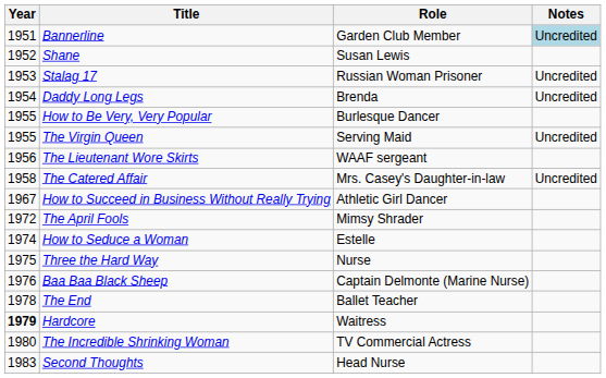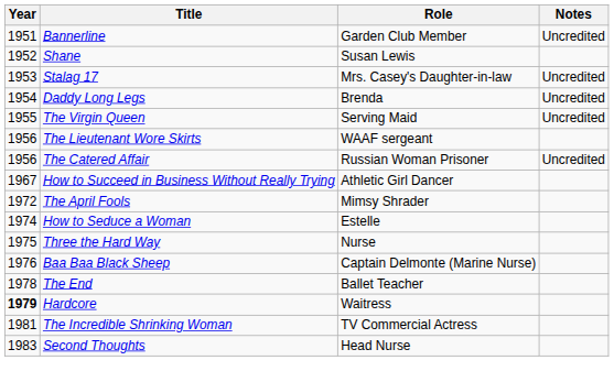 <table class="wikitable">
 <tr>
 <th>Year</th>
 <th>Title</th>
 <th>Role</th>
 <th>Notes</th>
 </tr>
 <tr>
 <td>1951</td>
 <td><em><a href='#'>Bannerline</a></em></td>
 <td>Garden Club Member</td>
-<td style="background: lightblue;">Uncredited</td>
+<td>Uncredited</td>
 </tr>
 <tr>
 <td>1952</td>
 <td><em><a href='#'>Shane</a></em></td>
 <td>Susan Lewis</td>
 <td></td>
 </tr>
 <tr>
 <td>1953</td>
 <td><em><a href='#'>Stalag 17</a></em></td>
-<td>Russian Woman Prisoner</td>
+<td>Mrs. Casey's Daughter-in-law</td>
 <td>Uncredited</td>
 </tr>
 <tr>
 <td>1954</td>
 <td><em><a href='#'>Daddy Long Legs</a></em></td>
 <td>Brenda</td>
 <td>Uncredited</td>
-</tr>
-<tr>
-<td>1955</td>
-<td><em><a href='#'>How to Be Very, Very Popular</a></em></td>
-<td>Burlesque Dancer</td>
-<td></td>
 </tr>
 <tr>
 <td>1955</td>
 <td><em><a href='#'>The Virgin Queen</a></em></td>
 <td>Serving Maid</td>
 <td>Uncredited</td>
 </tr>
 <tr>
 <td>1956</td>
 <td><em><a href='#'>The Lieutenant Wore Skirts</a></em></td>
 <td>WAAF sergeant</td>
 <td></td>
 </tr>
 <tr>
-<td>1958</td>
+<td>1956</td>
 <td><em><a href='#'>The Catered Affair</a></em></td>
-<td>Mrs. Casey's Daughter-in-law</td>
+<td>Russian Woman Prisoner</td>
 <td>Uncredited</td>
 </tr>
 <tr>
 <td>1967</td>
 <td><em><a href='#'>How to Succeed in Business Without Really Trying</a></em></td>
 <td>Athletic Girl Dancer</td>
 <td></td>
 </tr>
 <tr>
 <td>1972</td>
 <td><em><a href='#'>The April Fools</a></em></td>
 <td>Mimsy Shrader</td>
 <td></td>
 </tr>
 <tr>
 <td>1974</td>
 <td><em><a href='#'>How to Seduce a Woman</a></em></td>
 <td>Estelle</td>
 <td></td>
 </tr>
 <tr>
 <td>1975</td>
 <td><em><a href='#'>Three the Hard Way</a></em></td>
 <td>Nurse</td>
 <td></td>
 </tr>
 <tr>
 <td>1976</td>
 <td><em><a href='#'>Baa Baa Black Sheep</a></em></td>
 <td>Captain Delmonte (Marine Nurse)</td>
 <td></td>
 </tr>
 <tr>
 <td>1978</td>
 <td><em><a href='#'>The End</a></em></td>
 <td>Ballet Teacher</td>
 <td></td>
 </tr>
 <tr>
 <td><strong>1979</strong></td>
 <td><em><a href='#'>Hardcore</a></em></td>
 <td>Waitress</td>
 <td></td>
 </tr>
 <tr>
-<td>1980</td>
+<td>1981</td>
 <td><em><a href='#'>The Incredible Shrinking Woman</a></em></td>
 <td>TV Commercial Actress</td>
 <td></td>
 </tr>
 <tr>
 <td>1983</td>
 <td><em><a href='#'>Second Thoughts</a></em></td>
 <td>Head Nurse</td>
 <td></td>
 </tr>
 </table>
